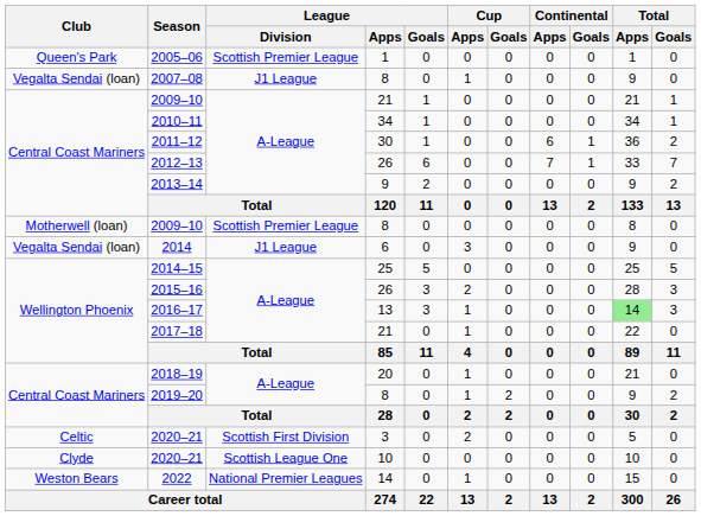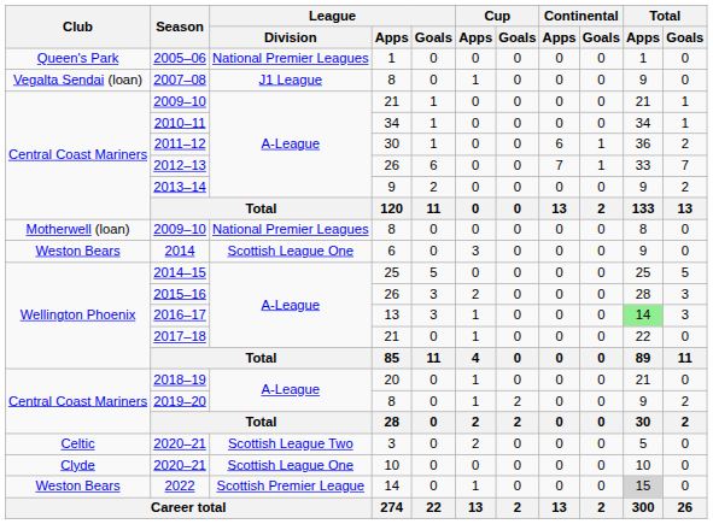 <table class="wikitable" style="text-align: center;">
 <tr>
 <th rowspan="2">Club</th>
 <th rowspan="2">Season</th>
 <th colspan="3">League</th>
 <th colspan="2">Cup</th>
 <th colspan="2">Continental</th>
 <th colspan="2">Total</th>
 </tr>
 <tr>
 <th>Division</th>
 <th>Apps</th>
 <th>Goals</th>
 <th>Apps</th>
 <th>Goals</th>
 <th>Apps</th>
 <th>Goals</th>
 <th>Apps</th>
 <th>Goals</th>
 </tr>
 <tr>
 <td><a href='#'>Queen's Park</a></td>
 <td><a href='#'>2005–06</a></td>
-<td><a href='#'>Scottish Premier League</a></td>
+<td><a href='#'>National Premier Leagues</a></td>
 <td>1</td>
 <td>0</td>
 <td>0</td>
 <td>0</td>
 <td>0</td>
 <td>0</td>
 <td>1</td>
 <td>0</td>
 </tr>
 <tr>
 <td><a href='#'>Vegalta Sendai</a> (loan)</td>
 <td><a href='#'>2007–08</a></td>
 <td><a href='#'>J1 League</a></td>
 <td>8</td>
 <td>0</td>
 <td>1</td>
 <td>0</td>
 <td>0</td>
 <td>0</td>
 <td>9</td>
 <td>0</td>
 </tr>
 <tr>
 <td rowspan=6><a href='#'>Central Coast Mariners</a></td>
 <td><a href='#'>2009–10</a></td>
 <td rowspan=5><a href='#'>A-League</a></td>
 <td>21</td>
 <td>1</td>
 <td>0</td>
 <td>0</td>
 <td>0</td>
 <td>0</td>
 <td>21</td>
 <td>1</td>
 </tr>
 <tr>
 <td><a href='#'>2010–11</a></td>
 <td>34</td>
 <td>1</td>
 <td>0</td>
 <td>0</td>
 <td>0</td>
 <td>0</td>
 <td>34</td>
 <td>1</td>
 </tr>
 <tr>
 <td><a href='#'>2011–12</a></td>
 <td>30</td>
 <td>1</td>
 <td>0</td>
 <td>0</td>
 <td>6</td>
 <td>1</td>
 <td>36</td>
 <td>2</td>
 </tr>
 <tr>
 <td><a href='#'>2012–13</a></td>
 <td>26</td>
 <td>6</td>
 <td>0</td>
 <td>0</td>
 <td>7</td>
 <td>1</td>
 <td>33</td>
 <td>7</td>
 </tr>
 <tr>
 <td><a href='#'>2013–14</a></td>
 <td>9</td>
 <td>2</td>
 <td>0</td>
 <td>0</td>
 <td>0</td>
 <td>0</td>
 <td>9</td>
 <td>2</td>
 </tr>
 <tr>
 <th colspan=2>Total</th>
 <th>120</th>
 <th>11</th>
 <th>0</th>
 <th>0</th>
 <th>13</th>
 <th>2</th>
 <th>133</th>
 <th>13</th>
 </tr>
 <tr>
 <td><a href='#'>Motherwell</a> (loan)</td>
 <td><a href='#'>2009–10</a></td>
-<td><a href='#'>Scottish Premier League</a></td>
+<td><a href='#'>National Premier Leagues</a></td>
 <td>8</td>
 <td>0</td>
 <td>0</td>
 <td>0</td>
 <td>0</td>
 <td>0</td>
 <td>8</td>
 <td>0</td>
 </tr>
 <tr>
-<td><a href='#'>Vegalta Sendai</a> (loan)</td>
+<td><a href='#'>Weston Bears</a></td>
 <td><a href='#'>2014</a></td>
-<td><a href='#'>J1 League</a></td>
+<td><a href='#'>Scottish League One</a></td>
 <td>6</td>
 <td>0</td>
 <td>3</td>
 <td>0</td>
 <td>0</td>
 <td>0</td>
 <td>9</td>
 <td>0</td>
 </tr>
 <tr>
 <td valign="center" rowspan="5"><a href='#'>Wellington Phoenix</a></td>
 <td><a href='#'>2014–15</a></td>
 <td rowspan=4><a href='#'>A-League</a></td>
 <td>25</td>
 <td>5</td>
 <td>0</td>
 <td>0</td>
 <td>0</td>
 <td>0</td>
 <td>25</td>
 <td>5</td>
 </tr>
 <tr>
 <td><a href='#'>2015–16</a></td>
 <td>26</td>
 <td>3</td>
 <td>2</td>
 <td>0</td>
 <td>0</td>
 <td>0</td>
 <td>28</td>
 <td>3</td>
 </tr>
 <tr>
 <td><a href='#'>2016–17</a></td>
 <td>13</td>
 <td>3</td>
 <td>1</td>
 <td>0</td>
 <td>0</td>
 <td>0</td>
 <td style="background: lightgreen;">14</td>
 <td>3</td>
 </tr>
 <tr>
 <td><a href='#'>2017–18</a></td>
 <td>21</td>
 <td>0</td>
 <td>1</td>
 <td>0</td>
 <td>0</td>
 <td>0</td>
 <td>22</td>
 <td>0</td>
 </tr>
 <tr>
 <th colspan=2>Total</th>
 <th>85</th>
 <th>11</th>
 <th>4</th>
 <th>0</th>
 <th>0</th>
 <th>0</th>
 <th>89</th>
 <th>11</th>
 </tr>
 <tr>
 <td rowspan=3><a href='#'>Central Coast Mariners</a></td>
 <td><a href='#'>2018–19</a></td>
 <td rowspan=2><a href='#'>A-League</a></td>
 <td>20</td>
 <td>0</td>
 <td>1</td>
 <td>0</td>
 <td>0</td>
 <td>0</td>
 <td>21</td>
 <td>0</td>
 </tr>
 <tr>
 <td><a href='#'>2019–20</a></td>
 <td>8</td>
 <td>0</td>
 <td>1</td>
 <td>2</td>
 <td>0</td>
 <td>0</td>
 <td>9</td>
 <td>2</td>
 </tr>
 <tr>
 <th colspan=2>Total</th>
 <th>28</th>
 <th>0</th>
 <th>2</th>
 <th>2</th>
 <th>0</th>
 <th>0</th>
 <th>30</th>
 <th>2</th>
 </tr>
 <tr>
 <td rowspan="1" valign="center"><a href='#'>Celtic</a></td>
 <td><a href='#'>2020–21</a></td>
-<td><a href='#'>Scottish First Division</a></td>
+<td><a href='#'>Scottish League Two</a></td>
 <td>3</td>
 <td>0</td>
 <td>2</td>
 <td>0</td>
 <td>0</td>
 <td>0</td>
 <td>5</td>
 <td>0</td>
 </tr>
 <tr>
 <td><a href='#'>Clyde</a></td>
 <td><a href='#'>2020–21</a></td>
 <td><a href='#'>Scottish League One</a></td>
 <td>10</td>
 <td>0</td>
 <td>0</td>
 <td>0</td>
 <td>0</td>
 <td>0</td>
 <td>10</td>
 <td>0</td>
 </tr>
 <tr>
 <td><a href='#'>Weston Bears</a></td>
 <td><a href='#'>2022</a></td>
-<td><a href='#'>National Premier Leagues</a></td>
+<td><a href='#'>Scottish Premier League</a></td>
 <td>14</td>
 <td>0</td>
 <td>1</td>
 <td>0</td>
 <td>0</td>
 <td>0</td>
-<td>15</td>
+<td style="background: lightgrey;">15</td>
 <td>0</td>
 </tr>
 <tr>
 <th colspan=3>Career total</th>
 <th>274</th>
 <th>22</th>
 <th>13</th>
 <th>2</th>
 <th>13</th>
 <th>2</th>
 <th>300</th>
 <th>26</th>
 </tr>
 </table>
